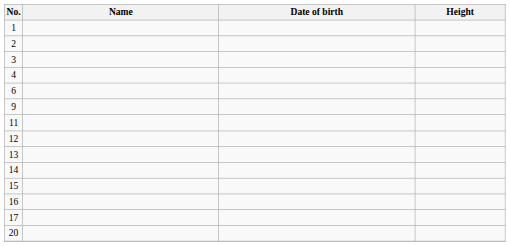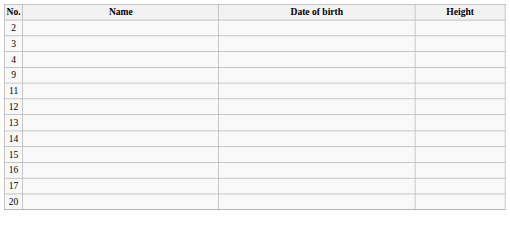 <table class="wikitable sortable" style="font-size:95%; text-align:center;">
 <tr>
 <th>No.</th>
 <th style="width:20em">Name</th>
 <th style="width:20em">Date of birth</th>
 <th style="width:9em">Height</th>
-</tr>
-<tr>
-<td>1</td>
-<td align=left> </td>
-<td align=right></td>
-<td></td>
 </tr>
 <tr>
 <td>2</td>
 <td align=left> </td>
 <td align=right></td>
 <td></td>
 </tr>
 <tr>
 <td>3</td>
 <td align=left> </td>
 <td align=right></td>
 <td></td>
 </tr>
 <tr>
 <td>4</td>
-<td align=left> </td>
-<td align=right></td>
-<td></td>
-</tr>
-<tr>
-<td>6</td>
 <td align=left> </td>
 <td align=right></td>
 <td></td>
 </tr>
 <tr>
 <td>9</td>
 <td align=left> </td>
 <td align=right></td>
 <td></td>
 </tr>
 <tr>
 <td>11</td>
 <td align=left> </td>
 <td align=right></td>
 <td></td>
 </tr>
 <tr>
 <td>12</td>
 <td align=left> </td>
 <td align=right></td>
 <td></td>
 </tr>
 <tr>
 <td>13</td>
 <td align=left> </td>
 <td align=right></td>
 <td></td>
 </tr>
 <tr>
 <td>14</td>
 <td align=left> </td>
 <td align=right></td>
 <td></td>
 </tr>
 <tr>
 <td>15</td>
 <td align=left> </td>
 <td align=right></td>
 <td></td>
 </tr>
 <tr>
 <td>16</td>
 <td align=left> </td>
 <td align=right></td>
 <td></td>
 </tr>
 <tr>
 <td>17</td>
 <td align=left> </td>
 <td align=right></td>
 <td></td>
 </tr>
 <tr>
 <td>20</td>
 <td align=left> </td>
 <td align=right></td>
 <td></td>
 </tr>
 <tr>
 </tr>
 </table>
